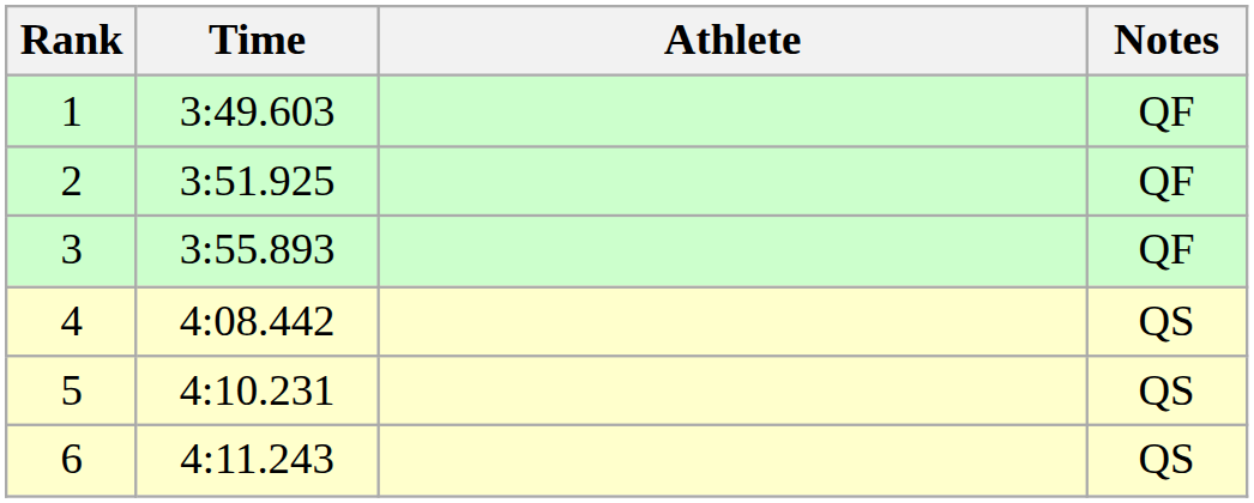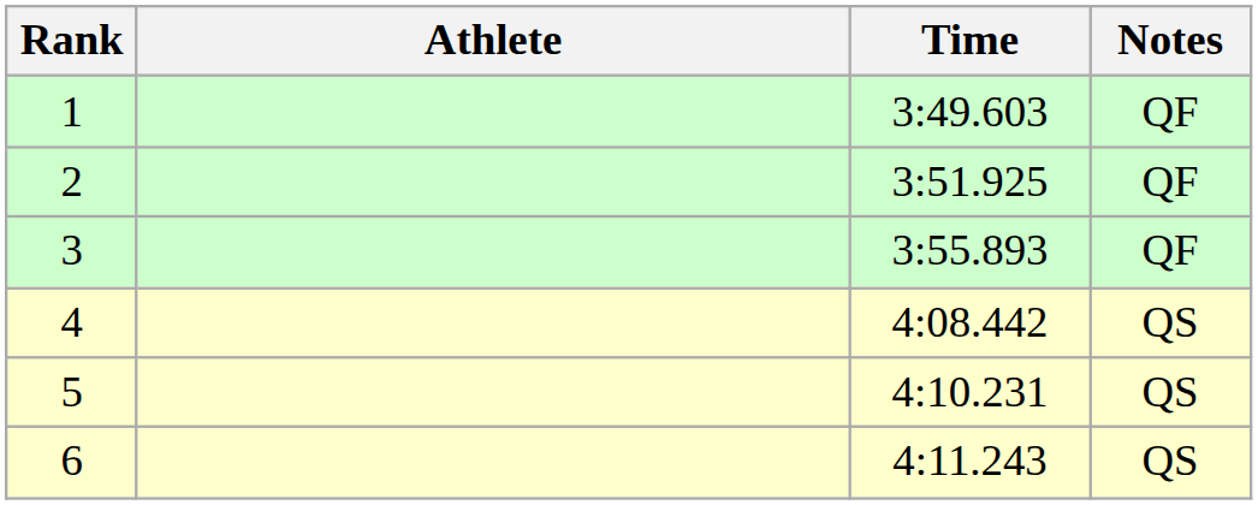 <table class=wikitable style="text-align:center">
 <tr>
 <th width=40>Rank</th>
+<th width=250>Athlete</th>
 <th width=80>Time</th>
-<th width=250>Athlete</th>
 <th width=50>Notes</th>
 </tr>
 <tr bgcolor="ccffcc">
 <td>1</td>
+<td align=left></td>
 <td>3:49.603</td>
-<td align=left></td>
 <td>QF</td>
 </tr>
 <tr bgcolor="ccffcc">
 <td>2</td>
+<td align=left></td>
 <td>3:51.925</td>
-<td align=left></td>
 <td>QF</td>
 </tr>
 <tr bgcolor="ccffcc">
 <td>3</td>
+<td align=left></td>
 <td>3:55.893</td>
-<td align=left></td>
 <td>QF</td>
 </tr>
 <tr bgcolor="#ffffcc">
 <td>4</td>
+<td align=left></td>
 <td>4:08.442</td>
-<td align=left></td>
 <td>QS</td>
 </tr>
 <tr bgcolor="#ffffcc">
 <td>5</td>
+<td align=left></td>
 <td>4:10.231</td>
-<td align=left></td>
 <td>QS</td>
 </tr>
 <tr bgcolor="#ffffcc">
 <td>6</td>
+<td align=left></td>
 <td>4:11.243</td>
-<td align=left></td>
 <td>QS</td>
 </tr>
 </table>
